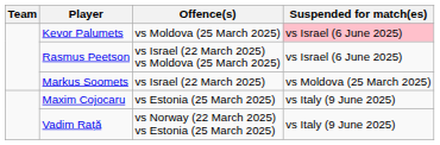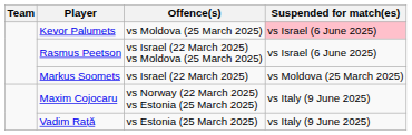 <table class="wikitable" style="font-size:90%">
 <tr>
 <th>Team</th>
 <th>Player</th>
 <th>Offence(s)</th>
 <th>Suspended for match(es)</th>
 </tr>
 <tr>
 <td rowspan=3></td>
 <td><a href='#'>Kevor Palumets</a></td>
 <td> vs Moldova (25 March 2025)</td>
 <td style="background: pink;">vs Israel (6 June 2025)</td>
 </tr>
 <tr>
 <td><a href='#'>Rasmus Peetson</a></td>
 <td> vs Israel (22 March 2025)<br> vs Moldova (25 March 2025)</td>
 <td>vs Israel (6 June 2025)</td>
 </tr>
 <tr>
 <td><a href='#'>Markus Soomets</a></td>
 <td> vs Israel (22 March 2025)</td>
 <td>vs Moldova (25 March 2025)</td>
 </tr>
 <tr>
 <td rowspan=2></td>
 <td><a href='#'>Maxim Cojocaru</a></td>
-<td> vs Estonia (25 March 2025)</td>
+<td> vs Norway (22 March 2025)<br> vs Estonia (25 March 2025)</td>
 <td>vs Italy (9 June 2025)</td>
 </tr>
 <tr>
 <td><a href='#'>Vadim Rață</a></td>
-<td> vs Norway (22 March 2025)<br> vs Estonia (25 March 2025)</td>
+<td> vs Estonia (25 March 2025)</td>
 <td>vs Italy (9 June 2025)</td>
 </tr>
 </table>
